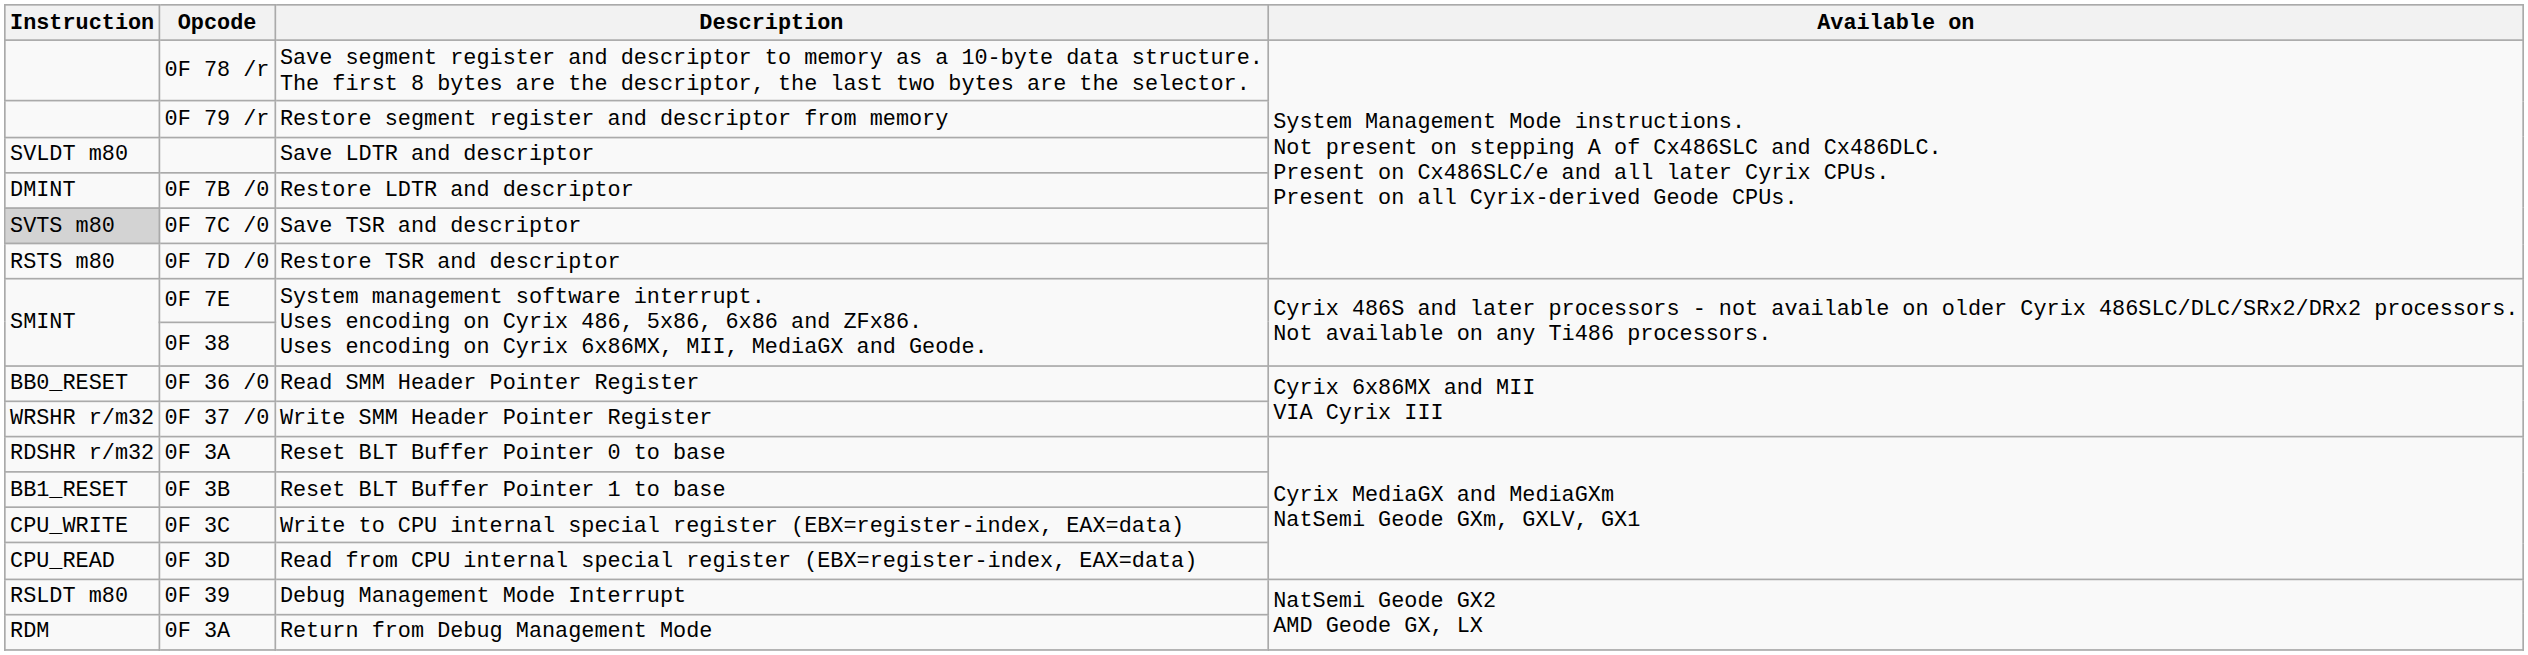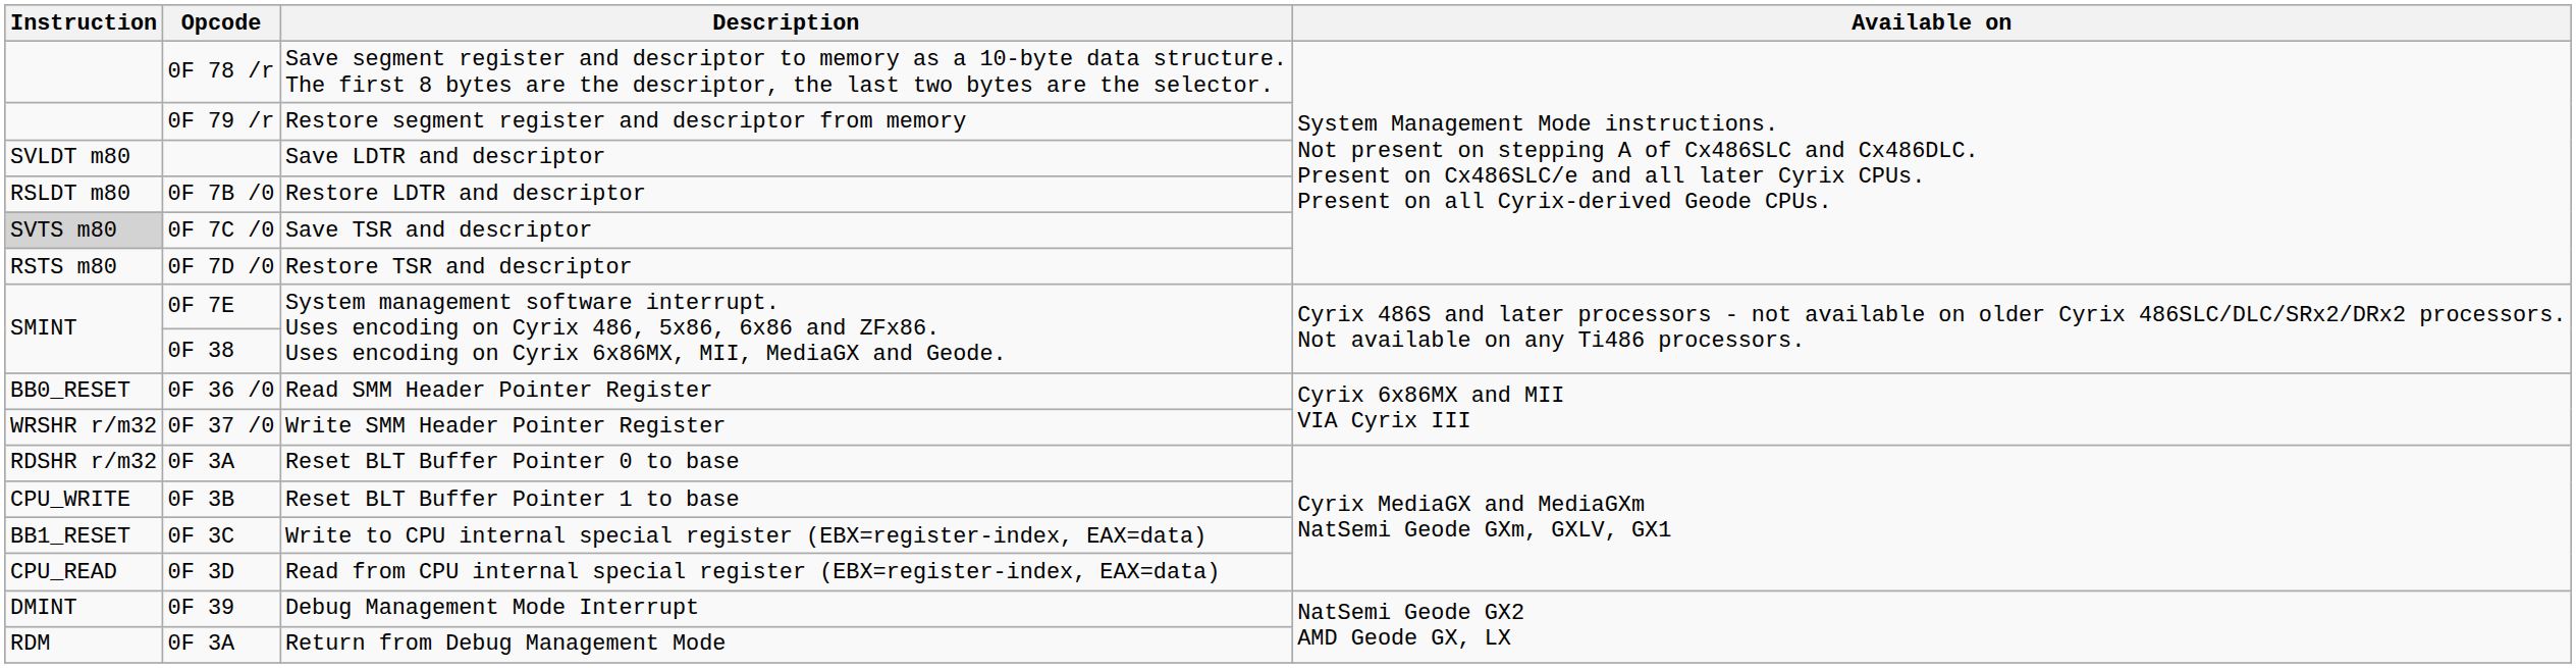 <table class="wikitable">
 <tr>
 <th>Instruction</th>
 <th>Opcode</th>
 <th>Description</th>
 <th>Available on</th>
 </tr>
 <tr>
 <td></td>
 <td><code>0F 78 /r</code></td>
 <td>Save segment register and descriptor to memory as a 10-byte data structure.<br>The first 8 bytes are the descriptor, the last two bytes are the selector.</td>
 <td rowspan="6">System Management Mode instructions.<br>Not present on stepping A of Cx486SLC and Cx486DLC.<br>Present on Cx486SLC/e and all later Cyrix CPUs.<br>Present on all Cyrix-derived Geode CPUs.</td>
 </tr>
 <tr>
 <td></td>
 <td><code>0F 79 /r</code></td>
 <td>Restore segment register and descriptor from memory</td>
 </tr>
 <tr>
 <td><code>SVLDT m80</code></td>
 <td></td>
 <td>Save LDTR and descriptor</td>
 </tr>
 <tr>
-<td><code>DMINT</code></td>
+<td><code>RSLDT m80</code></td>
 <td><code>0F 7B /0</code></td>
 <td>Restore LDTR and descriptor</td>
 </tr>
 <tr>
 <td style="background: lightgrey;"><code>SVTS m80</code></td>
 <td><code>0F 7C /0</code></td>
 <td>Save TSR and descriptor</td>
 </tr>
 <tr>
 <td><code>RSTS m80</code></td>
 <td><code>0F 7D /0</code></td>
 <td>Restore TSR and descriptor</td>
 </tr>
 <tr>
 <td rowspan="2"><code>SMINT</code></td>
 <td><code>0F 7E</code></td>
 <td rowspan="2">System management software interrupt.<br>Uses  encoding on Cyrix 486, 5x86, 6x86 and ZFx86.<br>Uses  encoding on Cyrix 6x86MX, MII, MediaGX and Geode.</td>
 <td rowspan="2">Cyrix 486S and later processors - not available on older Cyrix 486SLC/DLC/SRx2/DRx2 processors.<br>Not available on any Ti486 processors.</td>
 </tr>
 <tr>
 <td><code>0F 38</code></td>
 </tr>
 <tr>
 <td><code>BB0_RESET</code></td>
 <td><code>0F 36 /0</code></td>
 <td>Read SMM Header Pointer Register</td>
 <td rowspan="2">Cyrix 6x86MX and MII<br>VIA Cyrix III</td>
 </tr>
 <tr>
 <td><code>WRSHR r/m32</code></td>
 <td><code>0F 37 /0</code></td>
 <td>Write SMM Header Pointer Register</td>
 </tr>
 <tr>
 <td><code>RDSHR r/m32</code></td>
 <td><code>0F 3A</code></td>
 <td>Reset BLT Buffer Pointer 0 to base</td>
 <td rowspan="4">Cyrix MediaGX and MediaGXm<br>NatSemi Geode GXm, GXLV, GX1</td>
 </tr>
 <tr>
-<td><code>BB1_RESET</code></td>
+<td><code>CPU_WRITE</code></td>
 <td><code>0F 3B</code></td>
 <td>Reset BLT Buffer Pointer 1 to base</td>
 </tr>
 <tr>
-<td><code>CPU_WRITE</code></td>
+<td><code>BB1_RESET</code></td>
 <td><code>0F 3C</code></td>
 <td>Write to CPU internal special register (EBX=register-index, EAX=data)</td>
 </tr>
 <tr>
 <td><code>CPU_READ</code></td>
 <td><code>0F 3D</code></td>
 <td>Read from CPU internal special register (EBX=register-index, EAX=data)</td>
 </tr>
 <tr>
-<td><code>RSLDT m80</code></td>
+<td><code>DMINT</code></td>
 <td><code>0F 39</code></td>
 <td>Debug Management Mode Interrupt</td>
 <td rowspan="2">NatSemi Geode GX2<br>AMD Geode GX, LX</td>
 </tr>
 <tr>
 <td><code>RDM</code></td>
 <td><code>0F 3A</code></td>
 <td>Return from Debug Management Mode</td>
 </tr>
 </table>
